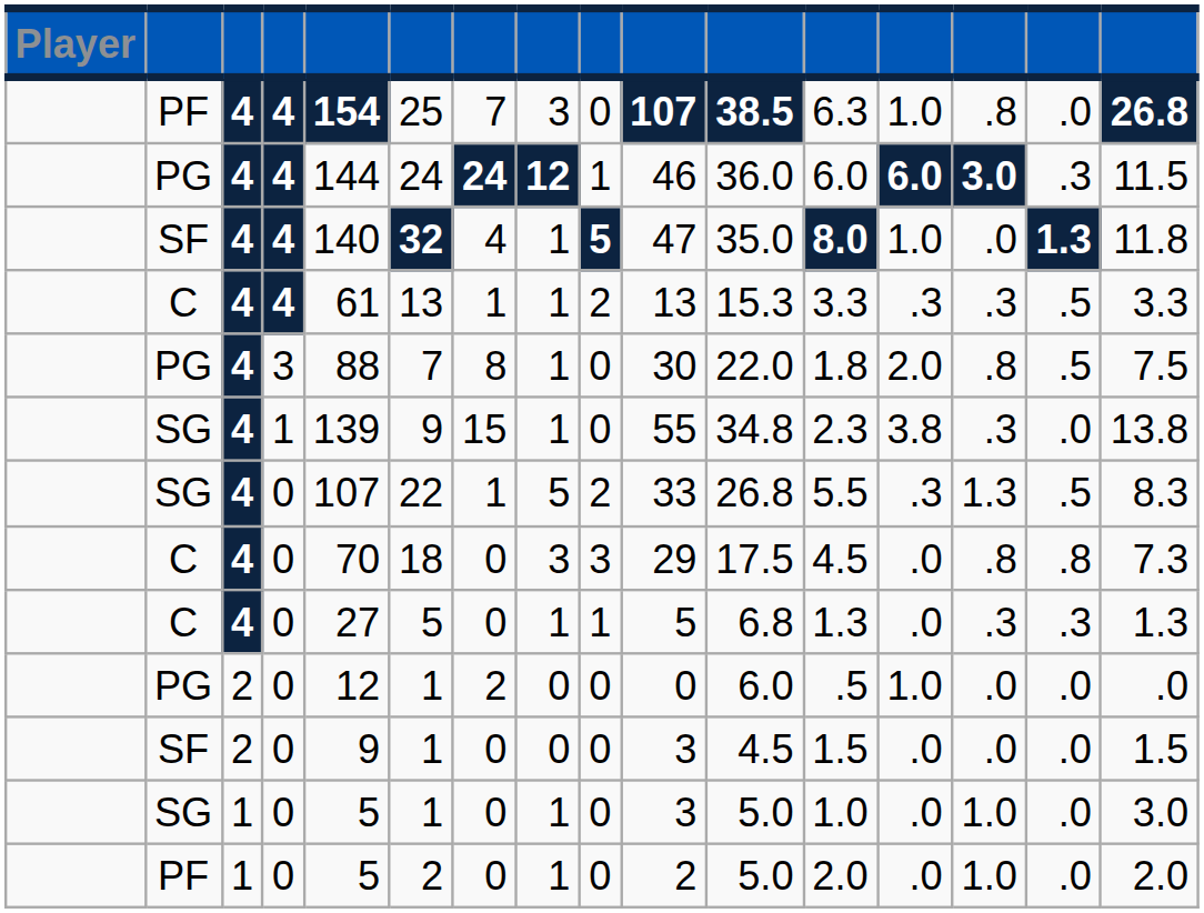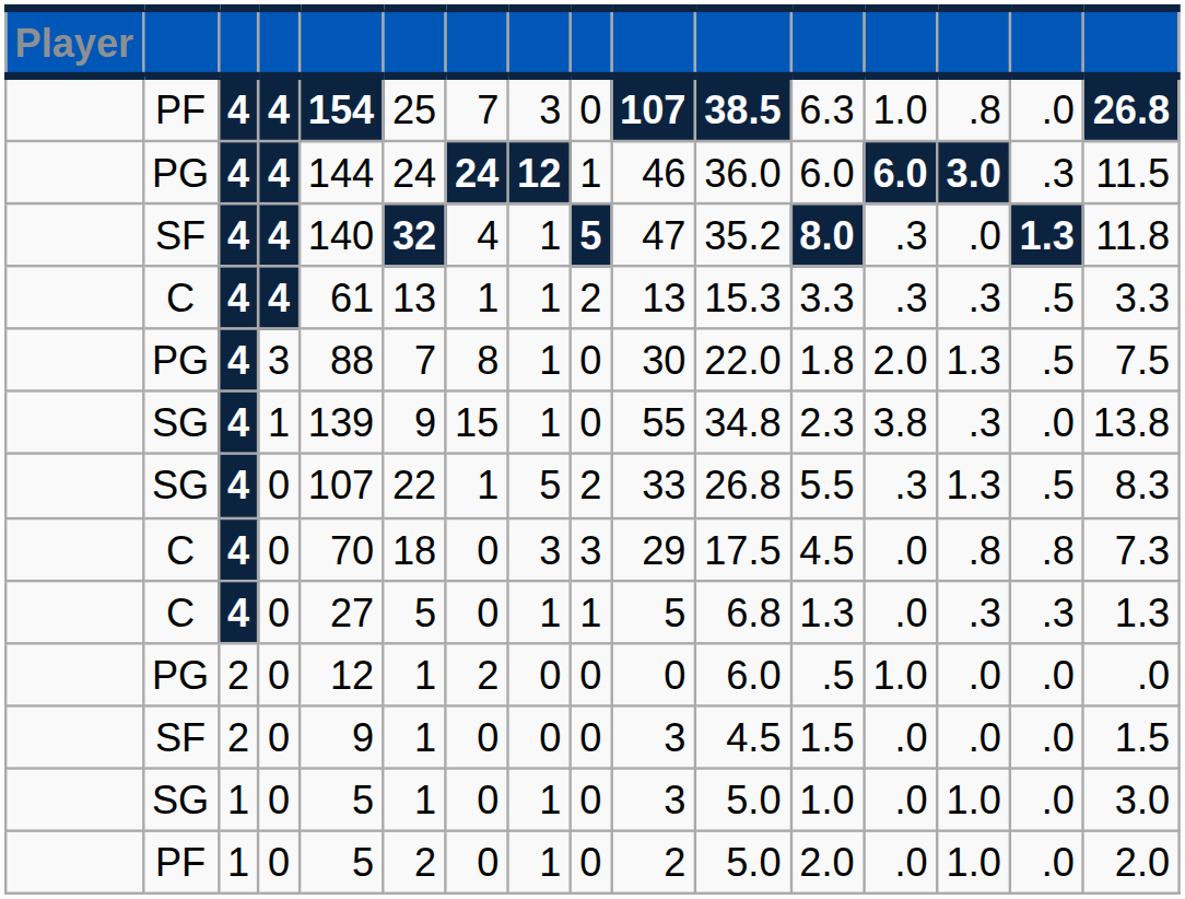 <table class="wikitable sortable" style="font-size: 95%; text-align:right;">
 <tr>
 <th style="background:#0057B7; color:#8D9093; border-top:#0C2340 3px solid; border-bottom:#0C2340 3px solid;">Player</th>
 <th style="background:#0057B7; color:#8D9093; border-top:#0C2340 3px solid; border-bottom:#0C2340 3px solid;"></th>
 <th style="background:#0057B7; color:#8D9093; border-top:#0C2340 3px solid; border-bottom:#0C2340 3px solid;"></th>
 <th style="background:#0057B7; color:#8D9093; border-top:#0C2340 3px solid; border-bottom:#0C2340 3px solid;"></th>
 <th style="background:#0057B7; color:#8D9093; border-top:#0C2340 3px solid; border-bottom:#0C2340 3px solid;"></th>
 <th style="background:#0057B7; color:#8D9093; border-top:#0C2340 3px solid; border-bottom:#0C2340 3px solid;"></th>
 <th style="background:#0057B7; color:#8D9093; border-top:#0C2340 3px solid; border-bottom:#0C2340 3px solid;"></th>
 <th style="background:#0057B7; color:#8D9093; border-top:#0C2340 3px solid; border-bottom:#0C2340 3px solid;"></th>
 <th style="background:#0057B7; color:#8D9093; border-top:#0C2340 3px solid; border-bottom:#0C2340 3px solid;"></th>
 <th style="background:#0057B7; color:#8D9093; border-top:#0C2340 3px solid; border-bottom:#0C2340 3px solid;"></th>
 <th style="background:#0057B7; color:#8D9093; border-top:#0C2340 3px solid; border-bottom:#0C2340 3px solid;"></th>
 <th style="background:#0057B7; color:#8D9093; border-top:#0C2340 3px solid; border-bottom:#0C2340 3px solid;"></th>
 <th style="background:#0057B7; color:#8D9093; border-top:#0C2340 3px solid; border-bottom:#0C2340 3px solid;"></th>
 <th style="background:#0057B7; color:#8D9093; border-top:#0C2340 3px solid; border-bottom:#0C2340 3px solid;"></th>
 <th style="background:#0057B7; color:#8D9093; border-top:#0C2340 3px solid; border-bottom:#0C2340 3px solid;"></th>
 <th style="background:#0057B7; color:#8D9093; border-top:#0C2340 3px solid; border-bottom:#0C2340 3px solid;"></th>
 </tr>
 <tr>
 <td style="text-align:left;"></td>
 <td style="text-align:center;">PF</td>
 <td style="background:#0C2340; color:#FFFFFF;"><strong>4</strong></td>
 <td style="background:#0C2340; color:#FFFFFF;"><strong>4</strong></td>
 <td style="background:#0C2340; color:#FFFFFF;"><strong>154</strong></td>
 <td>25</td>
 <td>7</td>
 <td>3</td>
 <td>0</td>
 <td style="background:#0C2340; color:#FFFFFF;"><strong>107</strong></td>
 <td style="background:#0C2340; color:#FFFFFF;"><strong>38.5</strong></td>
 <td>6.3</td>
 <td>1.0</td>
 <td>.8</td>
 <td>.0</td>
 <td style="background:#0C2340; color:#FFFFFF;"><strong>26.8</strong></td>
 </tr>
 <tr>
 <td style="text-align:left;"></td>
 <td style="text-align:center;">PG</td>
 <td style="background:#0C2340; color:#FFFFFF;"><strong>4</strong></td>
 <td style="background:#0C2340; color:#FFFFFF;"><strong>4</strong></td>
 <td>144</td>
 <td>24</td>
 <td style="background:#0C2340; color:#FFFFFF;"><strong>24</strong></td>
 <td style="background:#0C2340; color:#FFFFFF;"><strong>12</strong></td>
 <td>1</td>
 <td>46</td>
 <td>36.0</td>
 <td>6.0</td>
 <td style="background:#0C2340; color:#FFFFFF;"><strong>6.0</strong></td>
 <td style="background:#0C2340; color:#FFFFFF;"><strong>3.0</strong></td>
 <td>.3</td>
 <td>11.5</td>
 </tr>
 <tr>
 <td style="text-align:left;"></td>
 <td style="text-align:center;">SF</td>
 <td style="background:#0C2340; color:#FFFFFF;"><strong>4</strong></td>
 <td style="background:#0C2340; color:#FFFFFF;"><strong>4</strong></td>
 <td>140</td>
 <td style="background:#0C2340; color:#FFFFFF;"><strong>32</strong></td>
 <td>4</td>
 <td>1</td>
 <td style="background:#0C2340; color:#FFFFFF;"><strong>5</strong></td>
 <td>47</td>
-<td>35.0</td>
+<td>35.2</td>
 <td style="background:#0C2340; color:#FFFFFF;"><strong>8.0</strong></td>
-<td>1.0</td>
+<td>.3</td>
 <td>.0</td>
 <td style="background:#0C2340; color:#FFFFFF;"><strong>1.3</strong></td>
 <td>11.8</td>
 </tr>
 <tr>
 <td style="text-align:left;"></td>
 <td style="text-align:center;">C</td>
 <td style="background:#0C2340; color:#FFFFFF;"><strong>4</strong></td>
 <td style="background:#0C2340; color:#FFFFFF;"><strong>4</strong></td>
 <td>61</td>
 <td>13</td>
 <td>1</td>
 <td>1</td>
 <td>2</td>
 <td>13</td>
 <td>15.3</td>
 <td>3.3</td>
 <td>.3</td>
 <td>.3</td>
 <td>.5</td>
 <td>3.3</td>
 </tr>
 <tr>
 <td style="text-align:left;"></td>
 <td style="text-align:center;">PG</td>
 <td style="background:#0C2340; color:#FFFFFF;"><strong>4</strong></td>
 <td>3</td>
 <td>88</td>
 <td>7</td>
 <td>8</td>
 <td>1</td>
 <td>0</td>
 <td>30</td>
 <td>22.0</td>
 <td>1.8</td>
 <td>2.0</td>
-<td>.8</td>
+<td>1.3</td>
 <td>.5</td>
 <td>7.5</td>
 </tr>
 <tr>
 <td style="text-align:left;"></td>
 <td style="text-align:center;">SG</td>
 <td style="background:#0C2340; color:#FFFFFF;"><strong>4</strong></td>
 <td>1</td>
 <td>139</td>
 <td>9</td>
 <td>15</td>
 <td>1</td>
 <td>0</td>
 <td>55</td>
 <td>34.8</td>
 <td>2.3</td>
 <td>3.8</td>
 <td>.3</td>
 <td>.0</td>
 <td>13.8</td>
 </tr>
 <tr>
 <td style="text-align:left;"></td>
 <td style="text-align:center;">SG</td>
 <td style="background:#0C2340; color:#FFFFFF;"><strong>4</strong></td>
 <td>0</td>
 <td>107</td>
 <td>22</td>
 <td>1</td>
 <td>5</td>
 <td>2</td>
 <td>33</td>
 <td>26.8</td>
 <td>5.5</td>
 <td>.3</td>
 <td>1.3</td>
 <td>.5</td>
 <td>8.3</td>
 </tr>
 <tr>
 <td style="text-align:left;"></td>
 <td style="text-align:center;">C</td>
 <td style="background:#0C2340; color:#FFFFFF;"><strong>4</strong></td>
 <td>0</td>
 <td>70</td>
 <td>18</td>
 <td>0</td>
 <td>3</td>
 <td>3</td>
 <td>29</td>
 <td>17.5</td>
 <td>4.5</td>
 <td>.0</td>
 <td>.8</td>
 <td>.8</td>
 <td>7.3</td>
 </tr>
 <tr>
 <td style="text-align:left;"></td>
 <td style="text-align:center;">C</td>
 <td style="background:#0C2340; color:#FFFFFF;"><strong>4</strong></td>
 <td>0</td>
 <td>27</td>
 <td>5</td>
 <td>0</td>
 <td>1</td>
 <td>1</td>
 <td>5</td>
 <td>6.8</td>
 <td>1.3</td>
 <td>.0</td>
 <td>.3</td>
 <td>.3</td>
 <td>1.3</td>
 </tr>
 <tr>
 <td style="text-align:left;"></td>
 <td style="text-align:center;">PG</td>
 <td>2</td>
 <td>0</td>
 <td>12</td>
 <td>1</td>
 <td>2</td>
 <td>0</td>
 <td>0</td>
 <td>0</td>
 <td>6.0</td>
 <td>.5</td>
 <td>1.0</td>
 <td>.0</td>
 <td>.0</td>
 <td>.0</td>
 </tr>
 <tr>
 <td style="text-align:left;"></td>
 <td style="text-align:center;">SF</td>
 <td>2</td>
 <td>0</td>
 <td>9</td>
 <td>1</td>
 <td>0</td>
 <td>0</td>
 <td>0</td>
 <td>3</td>
 <td>4.5</td>
 <td>1.5</td>
 <td>.0</td>
 <td>.0</td>
 <td>.0</td>
 <td>1.5</td>
 </tr>
 <tr>
 <td style="text-align:left;"></td>
 <td style="text-align:center;">SG</td>
 <td>1</td>
 <td>0</td>
 <td>5</td>
 <td>1</td>
 <td>0</td>
 <td>1</td>
 <td>0</td>
 <td>3</td>
 <td>5.0</td>
 <td>1.0</td>
 <td>.0</td>
 <td>1.0</td>
 <td>.0</td>
 <td>3.0</td>
 </tr>
 <tr>
 <td style="text-align:left;"></td>
 <td style="text-align:center;">PF</td>
 <td>1</td>
 <td>0</td>
 <td>5</td>
 <td>2</td>
 <td>0</td>
 <td>1</td>
 <td>0</td>
 <td>2</td>
 <td>5.0</td>
 <td>2.0</td>
 <td>.0</td>
 <td>1.0</td>
 <td>.0</td>
 <td>2.0</td>
 </tr>
 </table>
